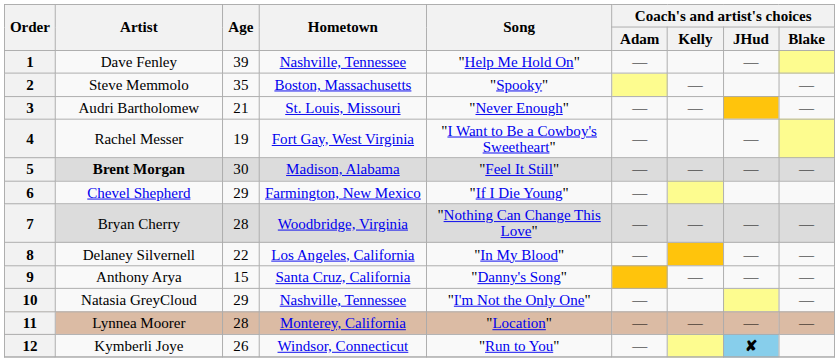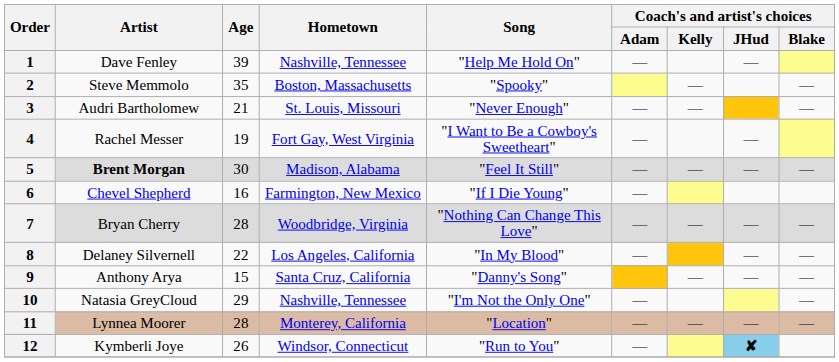 <table class="wikitable" style="text-align:center; line-height:17px; width:100%;">
 <tr>
 <th scope="col" rowspan="2" style="width:04%;">Order</th>
 <th scope="col" rowspan="2" style="width:18%;">Artist</th>
 <th scope="col" rowspan="2" style="width:04%;">Age</th>
 <th scope="col" rowspan="2" style="width:18%;">Hometown</th>
 <th scope="col" rowspan="2" style="width:20%;">Song</th>
 <th scope="col" colspan="4" style="width:24%;">Coach's and artist's choices</th>
 </tr>
 <tr>
 <th style="width:06%;">Adam</th>
 <th style="width:06%;">Kelly</th>
 <th style="width:06%;">JHud</th>
 <th style="width:06%;">Blake</th>
 </tr>
 <tr>
 <th>1</th>
 <td>Dave Fenley</td>
 <td>39</td>
 <td><a href='#'>Nashville, Tennessee</a></td>
 <td>"<a href='#'>Help Me Hold On</a>"</td>
 <td>—</td>
 <td><strong></strong></td>
 <td>—</td>
 <td style="background:#fdfc8f;"><strong></strong></td>
 </tr>
 <tr>
 <th>2</th>
 <td>Steve Memmolo</td>
 <td>35</td>
 <td><a href='#'>Boston, Massachusetts</a></td>
 <td>"<a href='#'>Spooky</a>"</td>
 <td style="background:#fdfc8f;"><strong></strong></td>
 <td>—</td>
 <td><strong></strong></td>
 <td>—</td>
 </tr>
 <tr>
 <th>3</th>
 <td>Audri Bartholomew</td>
 <td>21</td>
 <td><a href='#'>St. Louis, Missouri</a></td>
 <td>"<a href='#'>Never Enough</a>"</td>
 <td>—</td>
 <td>—</td>
 <td style="background:#FFC40C;"><strong></strong></td>
 <td>—</td>
 </tr>
 <tr>
 <th>4</th>
 <td>Rachel Messer</td>
 <td>19</td>
 <td><a href='#'>Fort Gay, West Virginia</a></td>
 <td>"<a href='#'>I Want to Be a Cowboy's Sweetheart</a>"</td>
 <td>—</td>
 <td><strong></strong></td>
 <td>—</td>
 <td style="background:#fdfc8f;"><strong></strong></td>
 </tr>
 <tr style="background:#DCDCDC;">
 <th>5</th>
 <td><strong>Brent Morgan</strong></td>
 <td>30</td>
 <td><a href='#'>Madison, Alabama</a></td>
 <td>"<a href='#'>Feel It Still</a>"</td>
 <td>—</td>
 <td>—</td>
 <td>—</td>
 <td>—</td>
 </tr>
 <tr>
 <th>6</th>
 <td><a href='#'>Chevel Shepherd</a></td>
-<td>29</td>
+<td>16</td>
 <td><a href='#'>Farmington, New Mexico</a></td>
 <td>"<a href='#'>If I Die Young</a>"</td>
 <td>—</td>
 <td style="background:#fdfc8f;"><strong></strong></td>
 <td><strong></strong></td>
 <td><strong></strong></td>
 </tr>
 <tr style="background:#DCDCDC;">
 <th>7</th>
 <td>Bryan Cherry</td>
 <td>28</td>
 <td><a href='#'>Woodbridge, Virginia</a></td>
 <td>"<a href='#'>Nothing Can Change This Love</a>"</td>
 <td>—</td>
 <td>—</td>
 <td>—</td>
 <td>—</td>
 </tr>
 <tr>
 <th>8</th>
 <td>Delaney Silvernell</td>
 <td>22</td>
 <td><a href='#'>Los Angeles, California</a></td>
 <td>"<a href='#'>In My Blood</a>"</td>
 <td>—</td>
 <td style="background:#FFC40C;"><strong></strong></td>
 <td>—</td>
 <td>—</td>
 </tr>
 <tr>
 <th>9</th>
 <td>Anthony Arya</td>
 <td>15</td>
 <td><a href='#'>Santa Cruz, California</a></td>
 <td>"<a href='#'>Danny's Song</a>"</td>
 <td style="background:#FFC40C;"><strong></strong></td>
 <td>—</td>
 <td>—</td>
 <td>—</td>
 </tr>
 <tr>
 <th>10</th>
 <td>Natasia GreyCloud</td>
 <td>29</td>
 <td><a href='#'>Nashville, Tennessee</a></td>
 <td>"<a href='#'>I'm Not the Only One</a>"</td>
 <td>—</td>
 <td><strong></strong></td>
 <td style="background:#fdfc8f;"><strong></strong></td>
 <td>—</td>
 </tr>
 <tr style="background:#dbbba4;">
 <th>11</th>
 <td>Lynnea Moorer</td>
 <td>28</td>
 <td><a href='#'>Monterey, California</a></td>
 <td>"<a href='#'>Location</a>"</td>
 <td>—</td>
 <td>—</td>
 <td>—</td>
 <td>—</td>
 </tr>
 <tr>
 <th>12</th>
 <td>Kymberli Joye</td>
 <td>26</td>
 <td><a href='#'>Windsor, Connecticut</a></td>
 <td>"<a href='#'>Run to You</a>"</td>
 <td>—</td>
 <td style="background:#fdfc8f;"><strong></strong></td>
 <td bgcolor="#87ceeb"><strong>✘</strong></td>
 <td><strong></strong></td>
 </tr>
 <tr>
 </tr>
 </table>
